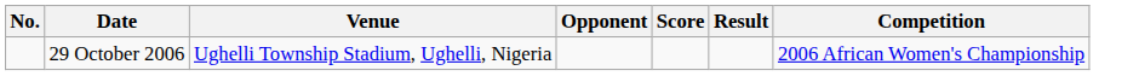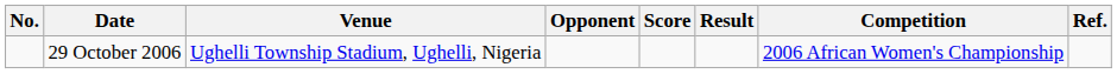 <table class="wikitable">
 <tr>
 <th>No.</th>
 <th>Date</th>
 <th>Venue</th>
 <th>Opponent</th>
 <th>Score</th>
 <th>Result</th>
 <th>Competition</th>
+<th>Ref.</th>
 </tr>
 <tr>
 <td></td>
 <td>29 October 2006</td>
 <td><a href='#'>Ughelli Township Stadium</a>, <a href='#'>Ughelli</a>, Nigeria</td>
 <td></td>
 <td></td>
 <td></td>
 <td><a href='#'>2006 African Women's Championship</a></td>
+<td></td>
 </tr>
 </table>
